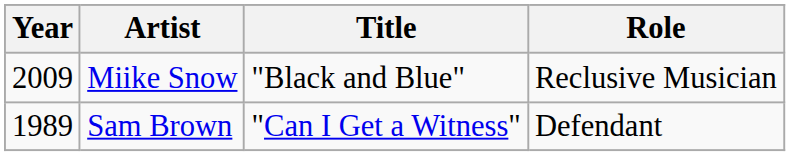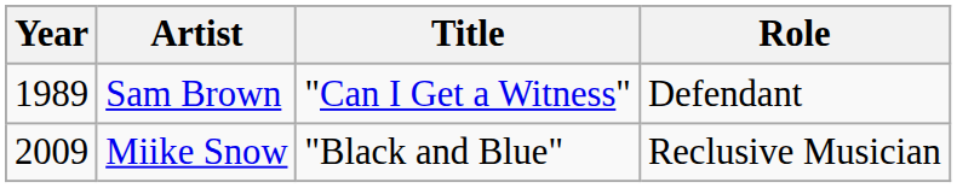 <table class="wikitable sortable">
 <tr>
 <th>Year</th>
 <th>Artist</th>
 <th>Title</th>
 <th>Role</th>
 </tr>
 <tr>
+<td>1989</td>
+<td><a href='#'>Sam Brown</a></td>
+<td>"<a href='#'>Can I Get a Witness</a>"</td>
+<td>Defendant</td>
+</tr>
+<tr>
 <td>2009</td>
 <td><a href='#'>Miike Snow</a></td>
 <td>"Black and Blue"</td>
 <td>Reclusive Musician</td>
 </tr>
-<tr>
-<td>1989</td>
-<td><a href='#'>Sam Brown</a></td>
-<td>"<a href='#'>Can I Get a Witness</a>"</td>
-<td>Defendant</td>
-</tr>
 </table>
